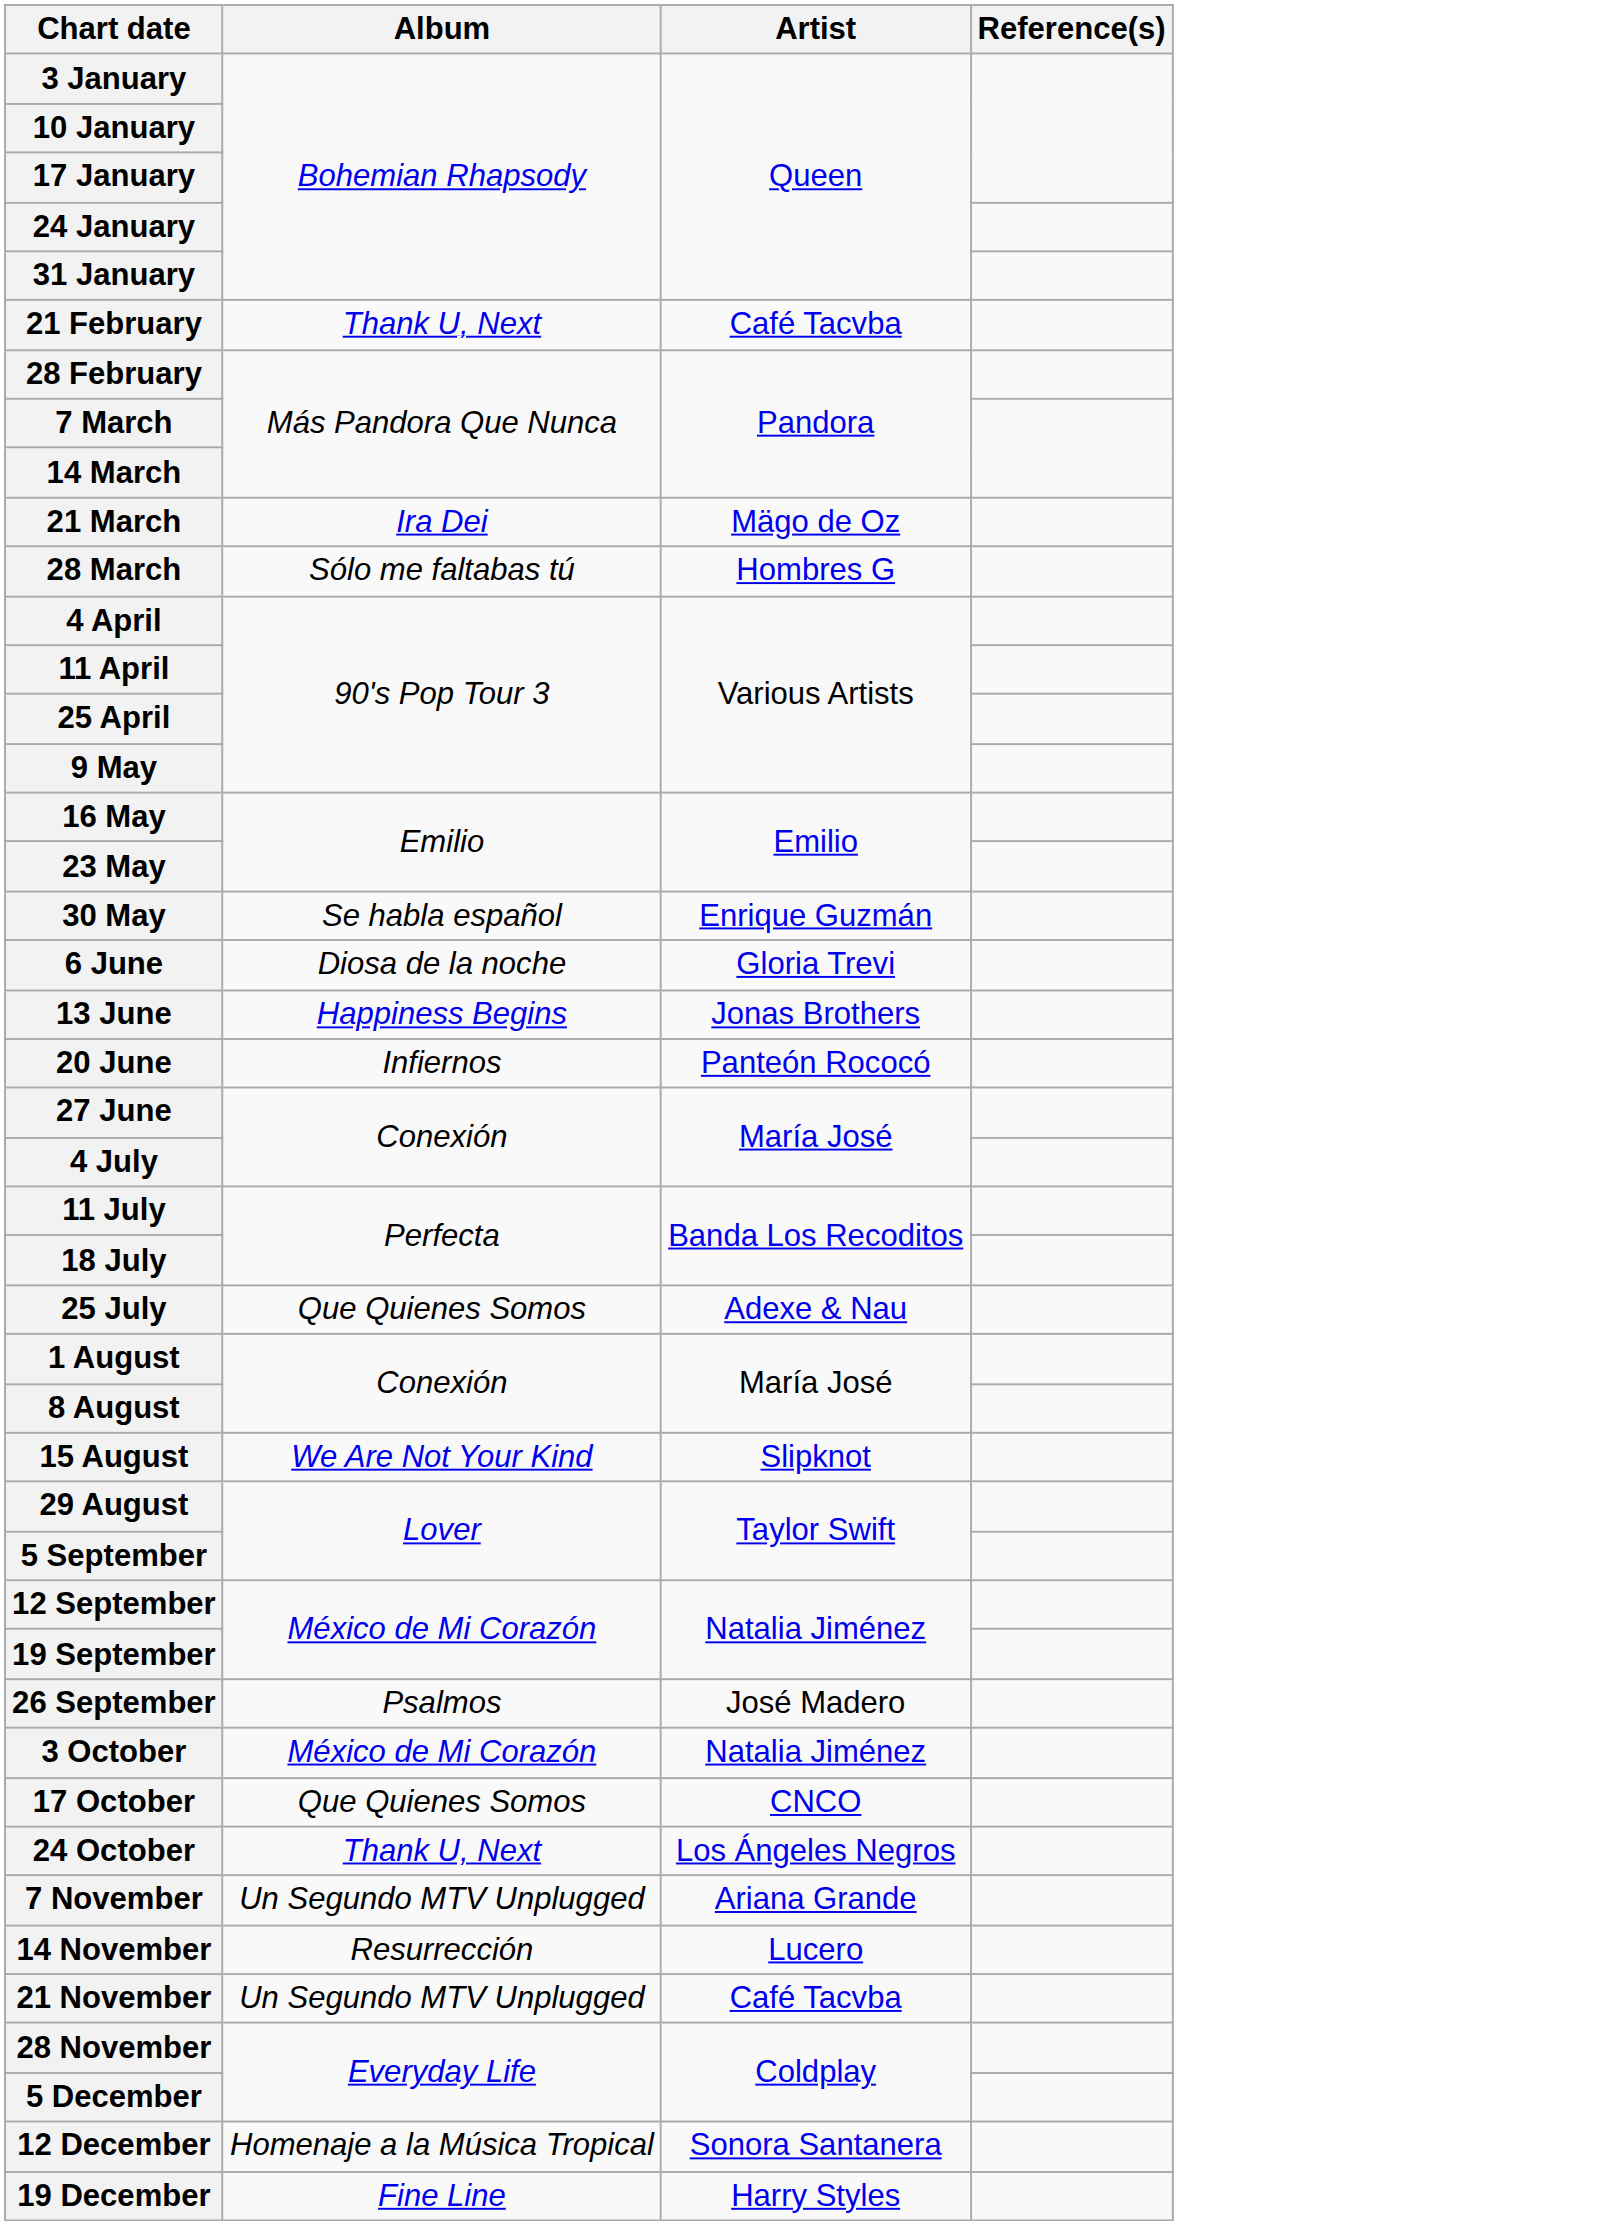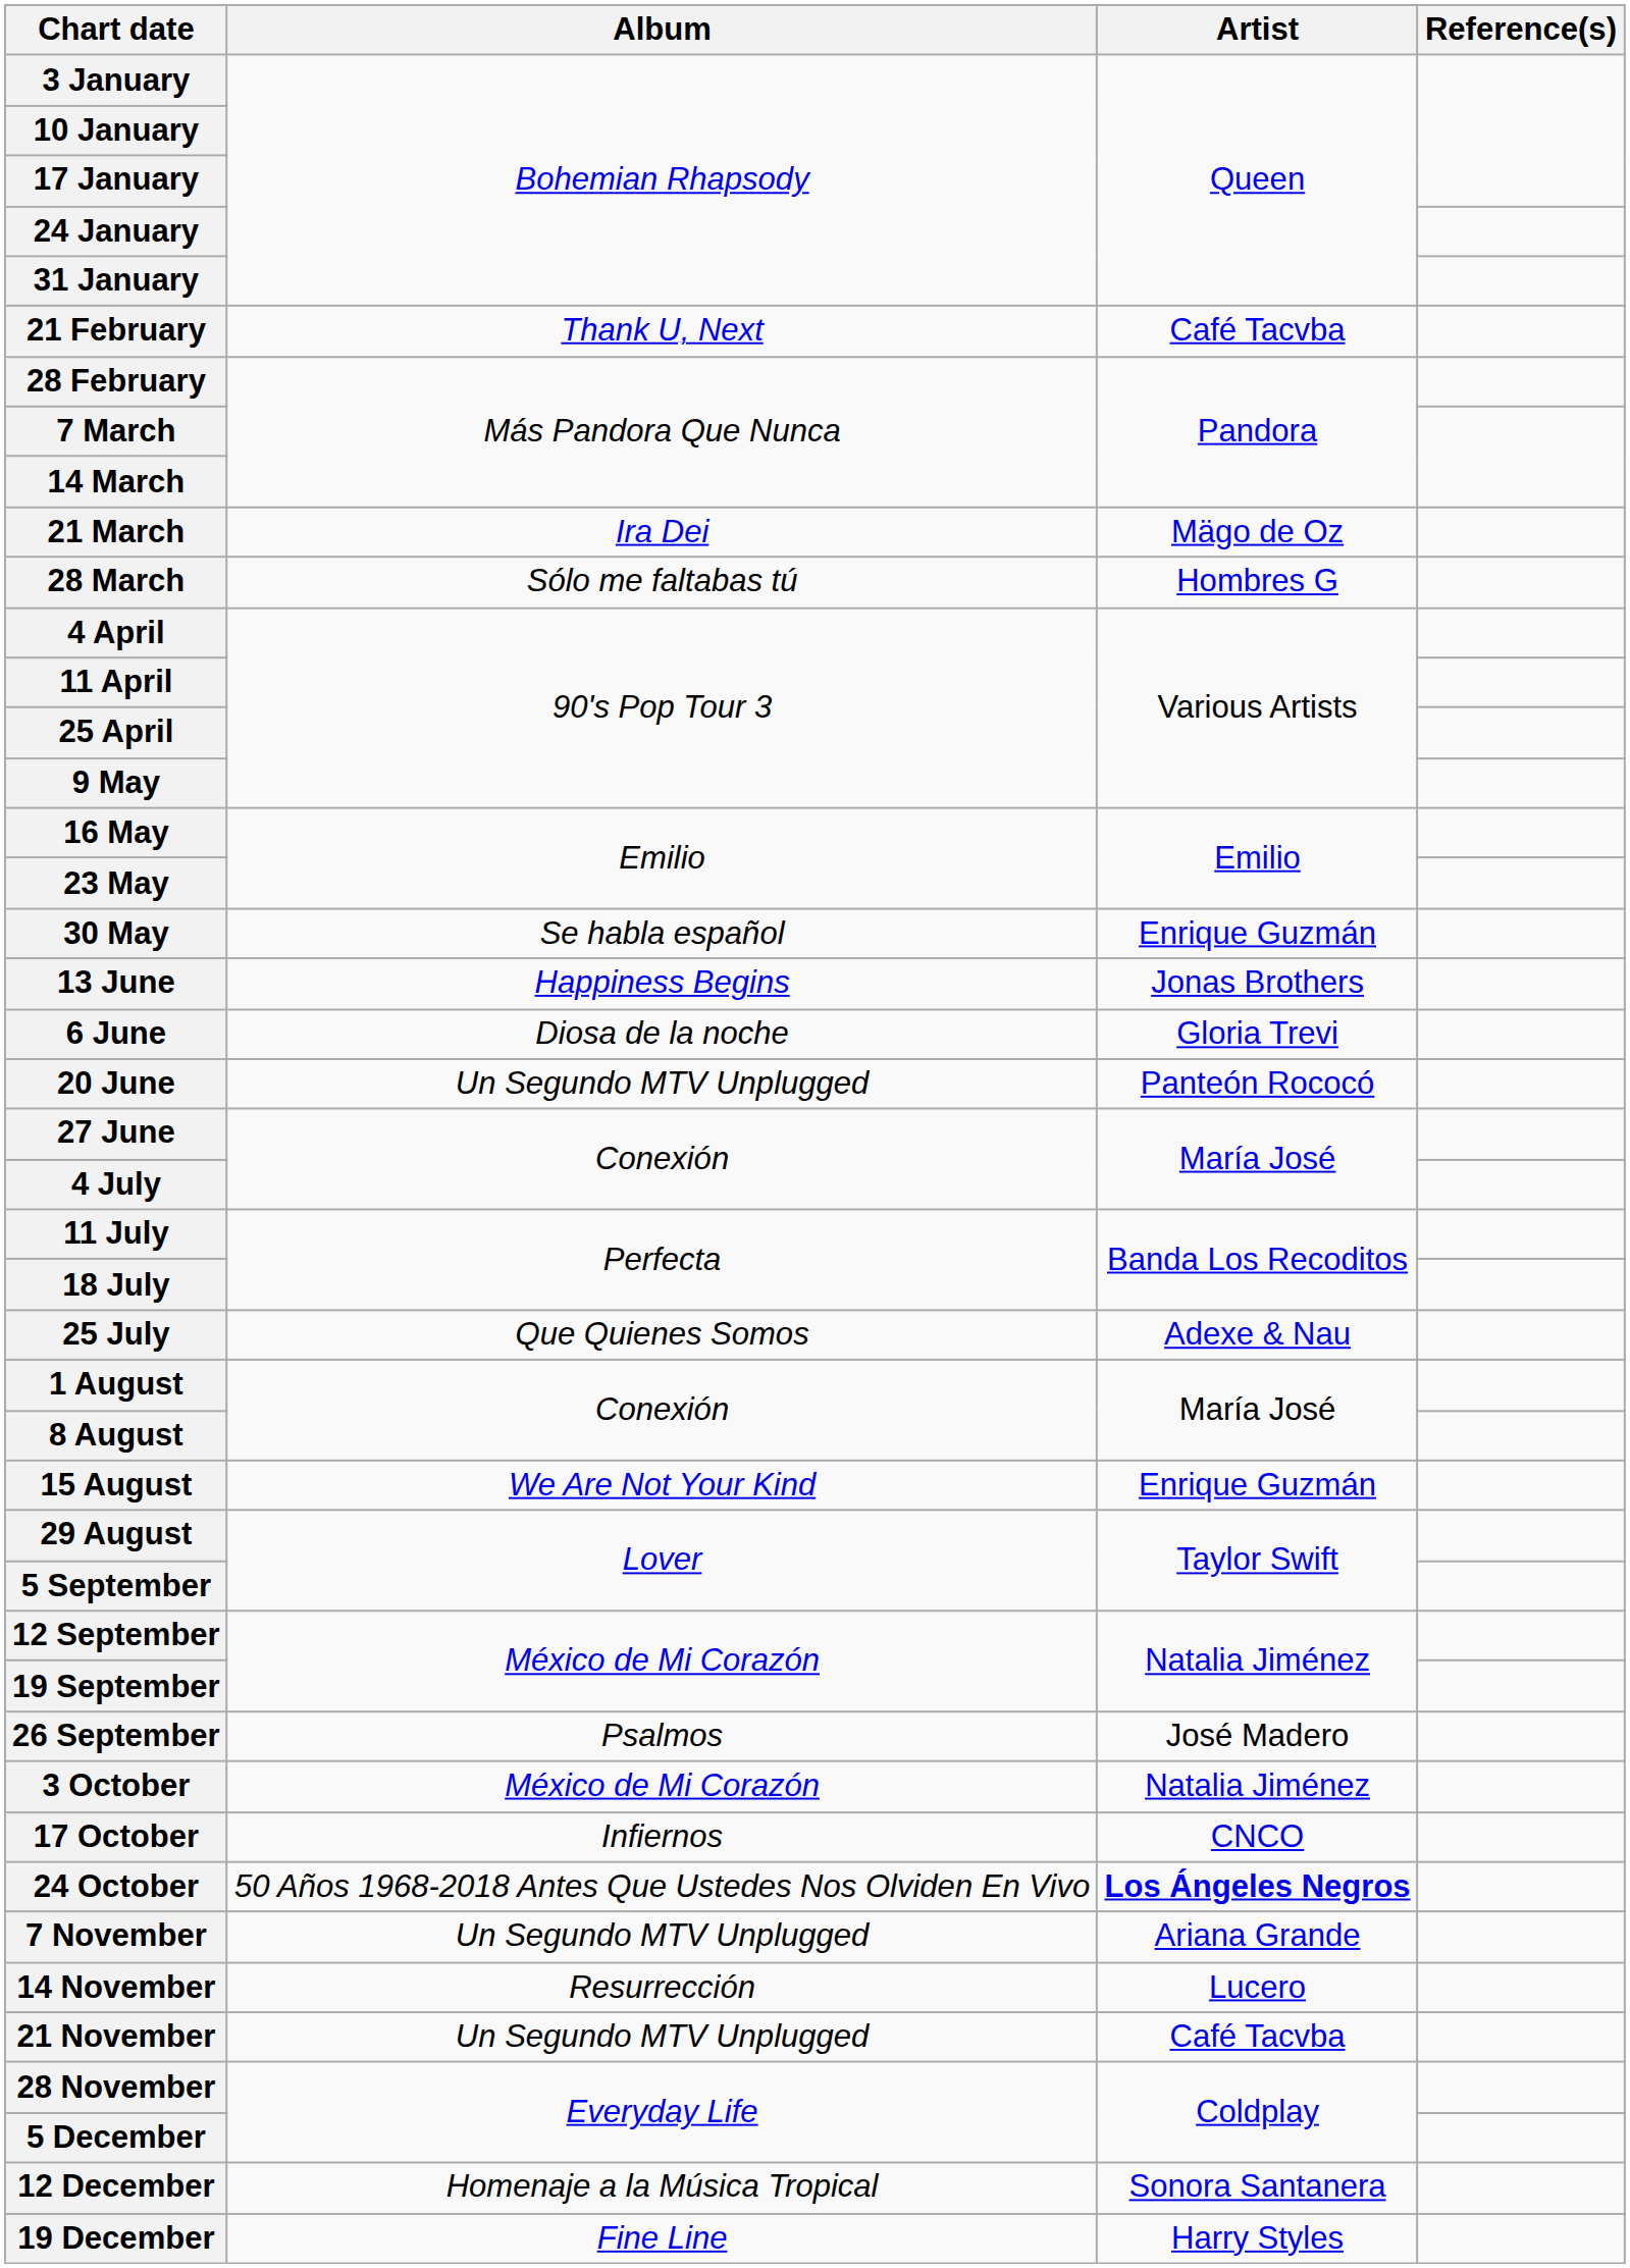 <table class="wikitable plainrowheaders" style="text-align: center">
 <tr>
 <th>Chart date</th>
 <th>Album</th>
 <th>Artist</th>
 <th>Reference(s)</th>
 </tr>
 <tr>
 <th scope="row">3 January</th>
 <td style="text-align: center;" style="background-color:#FFFF90" rowspan="5"><em><a href='#'>Bohemian Rhapsody</a></em></td>
 <td rowspan="5"><a href='#'>Queen</a></td>
 <td rowspan="3"></td>
 </tr>
 <tr>
 <th scope="row">10 January</th>
 </tr>
 <tr>
 <th scope="row">17 January</th>
 </tr>
 <tr>
 <th scope="row">24 January</th>
 <td></td>
 </tr>
 <tr>
 <th scope="row">31 January</th>
 <td></td>
 </tr>
 <tr>
 <th scope="row">21 February</th>
 <td style="text-align: center;"><em><a href='#'>Thank U, Next</a></em></td>
 <td><a href='#'>Café Tacvba</a></td>
 <td></td>
 </tr>
 <tr>
 <th scope="row">28 February</th>
 <td style="text-align: center;" rowspan="3"><em>Más Pandora Que Nunca</em></td>
 <td rowspan="3"><a href='#'>Pandora</a></td>
 <td></td>
 </tr>
 <tr>
 <th scope="row">7 March</th>
 <td rowspan="2"></td>
 </tr>
 <tr>
 <th scope="row">14 March</th>
 </tr>
 <tr>
 <th scope="row">21 March</th>
 <td style="text-align: center;"><em><a href='#'>Ira Dei</a></em></td>
 <td><a href='#'>Mägo de Oz</a></td>
 <td></td>
 </tr>
 <tr>
 <th scope="row">28 March</th>
 <td style="text-align: center;"><em>Sólo me faltabas tú</em></td>
 <td><a href='#'>Hombres G</a></td>
 <td></td>
 </tr>
 <tr>
 <th scope="row">4 April</th>
 <td style="text-align: center;" rowspan="4"><em>90's Pop Tour 3</em></td>
 <td rowspan="4">Various Artists</td>
 <td></td>
 </tr>
 <tr>
 <th scope="row">11 April</th>
 <td></td>
 </tr>
 <tr>
 <th scope="row">25 April</th>
 <td></td>
 </tr>
 <tr>
 <th scope="row">9 May</th>
 <td></td>
 </tr>
 <tr>
 <th scope="row">16 May</th>
 <td style="text-align: center;" rowspan="2"><em>Emilio</em></td>
 <td rowspan="2"><a href='#'>Emilio</a></td>
 <td></td>
 </tr>
 <tr>
 <th scope="row">23 May</th>
 <td></td>
 </tr>
 <tr>
 <th scope="row">30 May</th>
 <td style="text-align: center;"><em>Se habla español</em></td>
 <td><a href='#'>Enrique Guzmán</a></td>
 <td></td>
 </tr>
 <tr>
+<th scope="row">13 June</th>
+<td style="text-align: center;"><em><a href='#'>Happiness Begins</a></em></td>
+<td><a href='#'>Jonas Brothers</a></td>
+<td></td>
+</tr>
+<tr>
 <th scope="row">6 June</th>
 <td style="text-align: center;"><em>Diosa de la noche</em></td>
 <td><a href='#'>Gloria Trevi</a></td>
 <td></td>
 </tr>
 <tr>
-<th scope="row">13 June</th>
-<td style="text-align: center;"><em><a href='#'>Happiness Begins</a></em></td>
-<td><a href='#'>Jonas Brothers</a></td>
-<td></td>
-</tr>
-<tr>
 <th scope="row">20 June</th>
-<td style="text-align: center;"><em>Infiernos</em></td>
+<td style="text-align: center;"><em>Un Segundo MTV Unplugged</em></td>
 <td><a href='#'>Panteón Rococó</a></td>
 <td></td>
 </tr>
 <tr>
 <th scope="row">27 June</th>
 <td style="text-align: center;" rowspan="2"><em>Conexión</em></td>
 <td rowspan="2"><a href='#'>María José</a></td>
 <td></td>
 </tr>
 <tr>
 <th scope="row">4 July</th>
 <td></td>
 </tr>
 <tr>
 <th scope="row">11 July</th>
 <td style="text-align: center;" rowspan="2"><em>Perfecta</em></td>
 <td rowspan="2"><a href='#'>Banda Los Recoditos</a></td>
 <td></td>
 </tr>
 <tr>
 <th scope="row">18 July</th>
 <td></td>
 </tr>
 <tr>
 <th scope="row">25 July</th>
 <td style="text-align: center;"><em>Que Quienes Somos</em></td>
 <td><a href='#'>Adexe & Nau</a></td>
 <td></td>
 </tr>
 <tr>
 <th scope="row">1 August</th>
 <td style="text-align: center;" rowspan="2"><em>Conexión</em></td>
 <td rowspan="2">María José</td>
 <td></td>
 </tr>
 <tr>
 <th scope="row">8 August</th>
 <td></td>
 </tr>
 <tr>
 <th scope="row">15 August</th>
 <td style="text-align: center;"><em><a href='#'>We Are Not Your Kind</a></em></td>
-<td><a href='#'>Slipknot</a></td>
+<td><a href='#'>Enrique Guzmán</a></td>
 <td></td>
 </tr>
 <tr>
 <th scope="row">29 August</th>
 <td style="text-align: center;" rowspan="2"><em><a href='#'>Lover</a></em></td>
 <td rowspan="2"><a href='#'>Taylor Swift</a></td>
 <td></td>
 </tr>
 <tr>
 <th scope="row">5 September</th>
 <td></td>
 </tr>
 <tr>
 <th scope="row">12 September</th>
 <td style="text-align: center;" rowspan="2"><em><a href='#'>México de Mi Corazón</a></em></td>
 <td rowspan="2"><a href='#'>Natalia Jiménez</a></td>
 <td></td>
 </tr>
 <tr>
 <th scope="row">19 September</th>
 <td></td>
 </tr>
 <tr>
 <th scope="row">26 September</th>
 <td style="text-align: center;"><em>Psalmos</em></td>
 <td>José Madero</td>
 <td></td>
 </tr>
 <tr>
 <th scope="row">3 October</th>
 <td style="text-align: center;"><em><a href='#'>México de Mi Corazón</a></em></td>
 <td><a href='#'>Natalia Jiménez</a></td>
 <td></td>
 </tr>
 <tr>
 <th scope="row">17 October</th>
-<td style="text-align: center;"><em>Que Quienes Somos</em></td>
+<td style="text-align: center;"><em>Infiernos</em></td>
 <td><a href='#'>CNCO</a></td>
 <td></td>
 </tr>
 <tr>
 <th scope="row">24 October</th>
-<td style="text-align: center;"><em><a href='#'>Thank U, Next</a></em></td>
-<td><a href='#'>Los Ángeles Negros</a></td>
+<td style="text-align: center;"><em>50 Años 1968-2018 Antes Que Ustedes Nos Olviden En Vivo</em></td>
+<td><strong><a href='#'>Los Ángeles Negros</a></strong></td>
 <td></td>
 </tr>
 <tr>
 <th scope="row">7 November</th>
 <td style="text-align: center;"><em>Un Segundo MTV Unplugged</em></td>
 <td><a href='#'>Ariana Grande</a></td>
 <td></td>
 </tr>
 <tr>
 <th scope="row">14 November</th>
 <td style="text-align: center;"><em>Resurrección</em></td>
 <td><a href='#'>Lucero</a></td>
 <td></td>
 </tr>
 <tr>
 <th scope="row">21 November</th>
 <td style="text-align: center;"><em>Un Segundo MTV Unplugged</em></td>
 <td><a href='#'>Café Tacvba</a></td>
 <td></td>
 </tr>
 <tr>
 <th scope="row">28 November</th>
 <td style="text-align: center;" rowspan="2"><em><a href='#'>Everyday Life</a></em></td>
 <td rowspan="2"><a href='#'>Coldplay</a></td>
 <td></td>
 </tr>
 <tr>
 <th scope="row">5 December</th>
 <td></td>
 </tr>
 <tr>
 <th scope="row">12 December</th>
 <td style="text-align: center;"><em>Homenaje a la Música Tropical</em></td>
 <td><a href='#'>Sonora Santanera</a></td>
 <td></td>
 </tr>
 <tr>
 <th scope="row">19 December</th>
 <td style="text-align: center;"><em><a href='#'>Fine Line</a></em></td>
 <td><a href='#'>Harry Styles</a></td>
 <td></td>
 </tr>
 </table>
